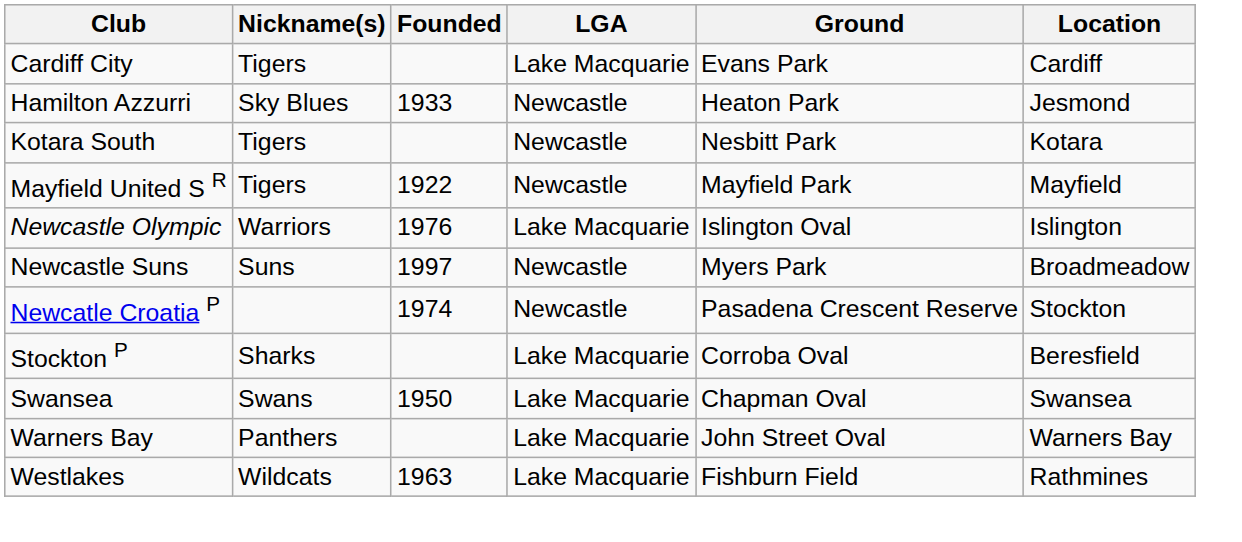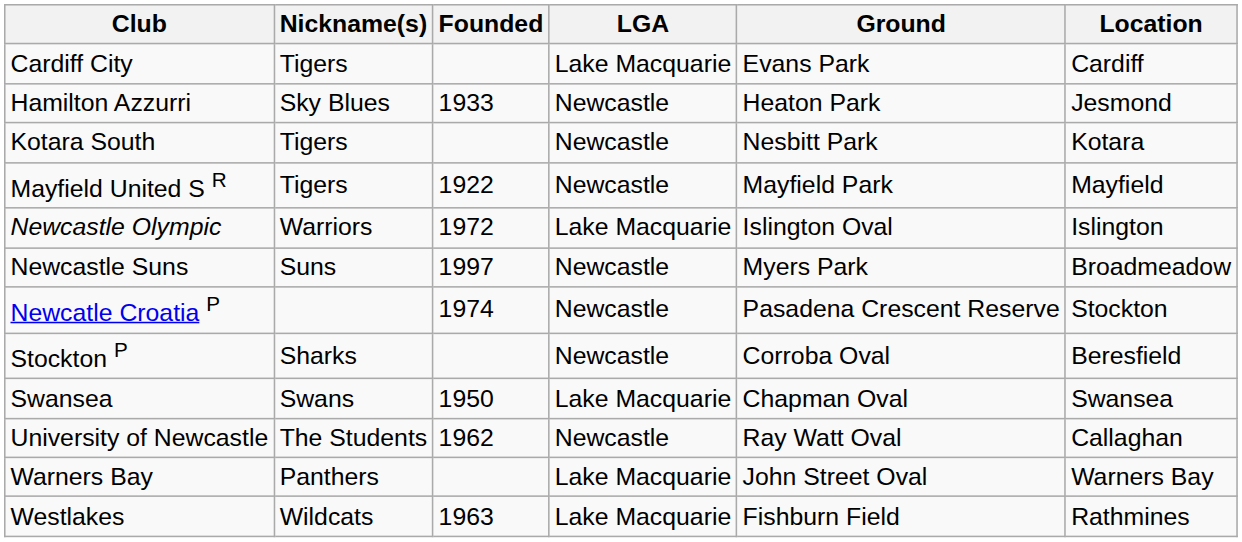 <table class="wikitable">
 <tr>
 <th>Club</th>
 <th>Nickname(s)</th>
 <th>Founded</th>
 <th>LGA</th>
 <th>Ground</th>
 <th>Location</th>
 </tr>
 <tr>
 <td>Cardiff City</td>
 <td>Tigers</td>
 <td></td>
 <td>Lake Macquarie</td>
 <td>Evans Park</td>
 <td>Cardiff</td>
 </tr>
 <tr>
 <td>Hamilton Azzurri</td>
 <td>Sky Blues</td>
 <td>1933</td>
 <td>Newcastle</td>
 <td>Heaton Park</td>
 <td>Jesmond</td>
 </tr>
 <tr>
 <td>Kotara South</td>
 <td>Tigers</td>
 <td></td>
 <td>Newcastle</td>
 <td>Nesbitt Park</td>
 <td>Kotara</td>
 </tr>
 <tr>
 <td>Mayfield United S <sup>R</sup></td>
 <td>Tigers</td>
 <td>1922</td>
 <td>Newcastle</td>
 <td>Mayfield Park</td>
 <td>Mayfield</td>
 </tr>
 <tr>
 <td><em>Newcastle Olympic</em></td>
 <td>Warriors</td>
-<td>1976</td>
+<td>1972</td>
 <td>Lake Macquarie</td>
 <td>Islington Oval</td>
 <td>Islington</td>
 </tr>
 <tr>
 <td>Newcastle Suns</td>
 <td>Suns</td>
 <td>1997</td>
 <td>Newcastle</td>
 <td>Myers Park</td>
 <td>Broadmeadow</td>
 </tr>
 <tr>
 <td><a href='#'>Newcatle Croatia</a> <sup>P</sup></td>
 <td></td>
 <td>1974</td>
 <td>Newcastle</td>
 <td>Pasadena Crescent Reserve</td>
 <td>Stockton</td>
 </tr>
 <tr>
 <td>Stockton <sup>P</sup></td>
 <td>Sharks</td>
 <td></td>
-<td>Lake Macquarie</td>
+<td>Newcastle</td>
 <td>Corroba Oval</td>
 <td>Beresfield</td>
 </tr>
 <tr>
 <td>Swansea</td>
 <td>Swans</td>
 <td>1950</td>
 <td>Lake Macquarie</td>
 <td>Chapman Oval</td>
 <td>Swansea</td>
+</tr>
+<tr>
+<td>University of Newcastle</td>
+<td>The Students</td>
+<td>1962</td>
+<td>Newcastle</td>
+<td>Ray Watt Oval</td>
+<td>Callaghan</td>
 </tr>
 <tr>
 <td>Warners Bay</td>
 <td>Panthers</td>
 <td></td>
 <td>Lake Macquarie</td>
 <td>John Street Oval</td>
 <td>Warners Bay</td>
 </tr>
 <tr>
 <td>Westlakes</td>
 <td>Wildcats</td>
 <td>1963</td>
 <td>Lake Macquarie</td>
 <td>Fishburn Field</td>
 <td>Rathmines</td>
 </tr>
 </table>
